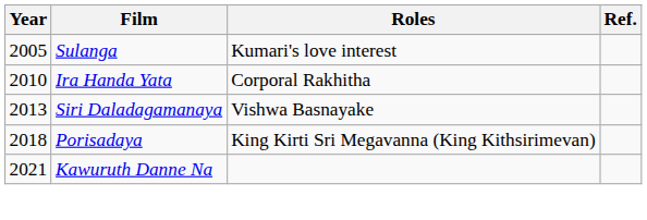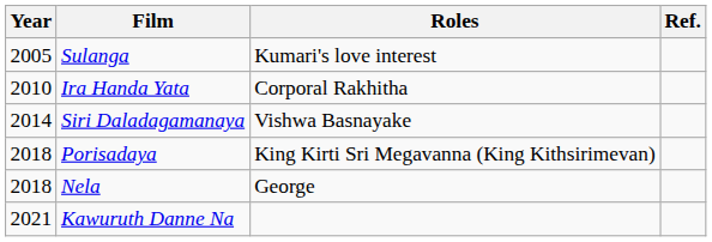 <table class="wikitable">
 <tr>
 <th>Year</th>
 <th>Film</th>
 <th>Roles</th>
 <th>Ref.</th>
 </tr>
 <tr>
 <td>2005</td>
 <td><em><a href='#'>Sulanga</a></em></td>
 <td>Kumari's love interest</td>
 <td></td>
 </tr>
 <tr>
 <td>2010</td>
 <td><em><a href='#'>Ira Handa Yata</a></em></td>
 <td>Corporal Rakhitha</td>
 <td></td>
 </tr>
 <tr>
-<td>2013</td>
+<td>2014</td>
 <td><em><a href='#'>Siri Daladagamanaya</a></em></td>
 <td>Vishwa Basnayake</td>
 <td></td>
 </tr>
 <tr>
 <td>2018</td>
 <td><em><a href='#'>Porisadaya</a></em></td>
 <td>King Kirti Sri Megavanna (King Kithsirimevan)</td>
 <td></td>
 </tr>
 <tr>
+<td>2018</td>
+<td><em><a href='#'>Nela</a></em></td>
+<td>George</td>
+<td></td>
+</tr>
+<tr>
 <td>2021</td>
 <td><em><a href='#'>Kawuruth Danne Na</a></em></td>
 <td></td>
 <td></td>
 </tr>
 </table>
